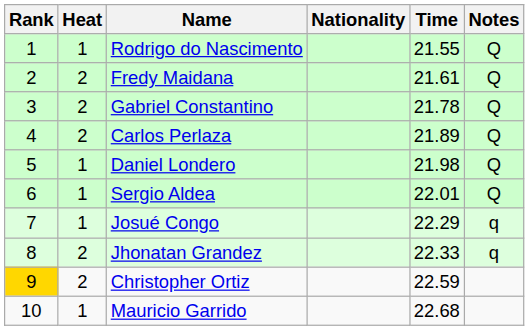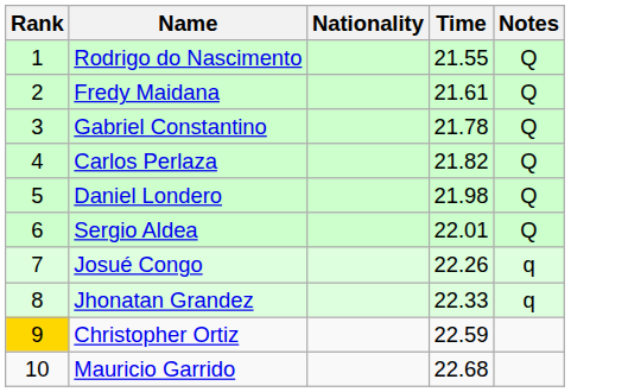 <table class="wikitable sortable" style="text-align:center;font-size:95%">
 <tr>
 <th>Rank</th>
-<th>Heat</th>
 <th>Name</th>
 <th>Nationality</th>
 <th>Time</th>
 <th>Notes</th>
 </tr>
 <tr bgcolor=ccffcc>
-<td>1</td>
 <td>1</td>
 <td align=left><a href='#'>Rodrigo do Nascimento</a></td>
 <td align=left></td>
 <td>21.55</td>
 <td>Q</td>
 </tr>
 <tr bgcolor=ccffcc>
 <td>2</td>
-<td>2</td>
 <td align=left><a href='#'>Fredy Maidana</a></td>
 <td align=left></td>
 <td>21.61</td>
 <td>Q</td>
 </tr>
 <tr bgcolor=ccffcc>
 <td>3</td>
-<td>2</td>
 <td align=left><a href='#'>Gabriel Constantino</a></td>
 <td align=left></td>
 <td>21.78</td>
 <td>Q</td>
 </tr>
 <tr bgcolor=ccffcc>
 <td>4</td>
-<td>2</td>
 <td align=left><a href='#'>Carlos Perlaza</a></td>
 <td align=left></td>
-<td>21.89</td>
+<td>21.82</td>
 <td>Q</td>
 </tr>
 <tr bgcolor=ccffcc>
 <td>5</td>
-<td>1</td>
 <td align=left><a href='#'>Daniel Londero</a></td>
 <td align=left></td>
 <td>21.98</td>
 <td>Q</td>
 </tr>
 <tr bgcolor=ccffcc>
 <td>6</td>
-<td>1</td>
 <td align=left><a href='#'>Sergio Aldea</a></td>
 <td align=left></td>
 <td>22.01</td>
 <td>Q</td>
 </tr>
 <tr bgcolor=ddffdd>
 <td>7</td>
-<td>1</td>
 <td align=left><a href='#'>Josué Congo</a></td>
 <td align=left></td>
-<td>22.29</td>
+<td>22.26</td>
 <td>q</td>
 </tr>
 <tr bgcolor=ddffdd>
 <td>8</td>
-<td>2</td>
 <td align=left><a href='#'>Jhonatan Grandez</a></td>
 <td align=left></td>
 <td>22.33</td>
 <td>q</td>
 </tr>
 <tr>
 <td style="background: gold;">9</td>
-<td>2</td>
 <td align=left><a href='#'>Christopher Ortiz</a></td>
 <td align=left></td>
 <td>22.59</td>
 <td></td>
 </tr>
 <tr>
 <td>10</td>
-<td>1</td>
 <td align=left><a href='#'>Mauricio Garrido</a></td>
 <td align=left></td>
 <td>22.68</td>
 <td></td>
 </tr>
 </table>
